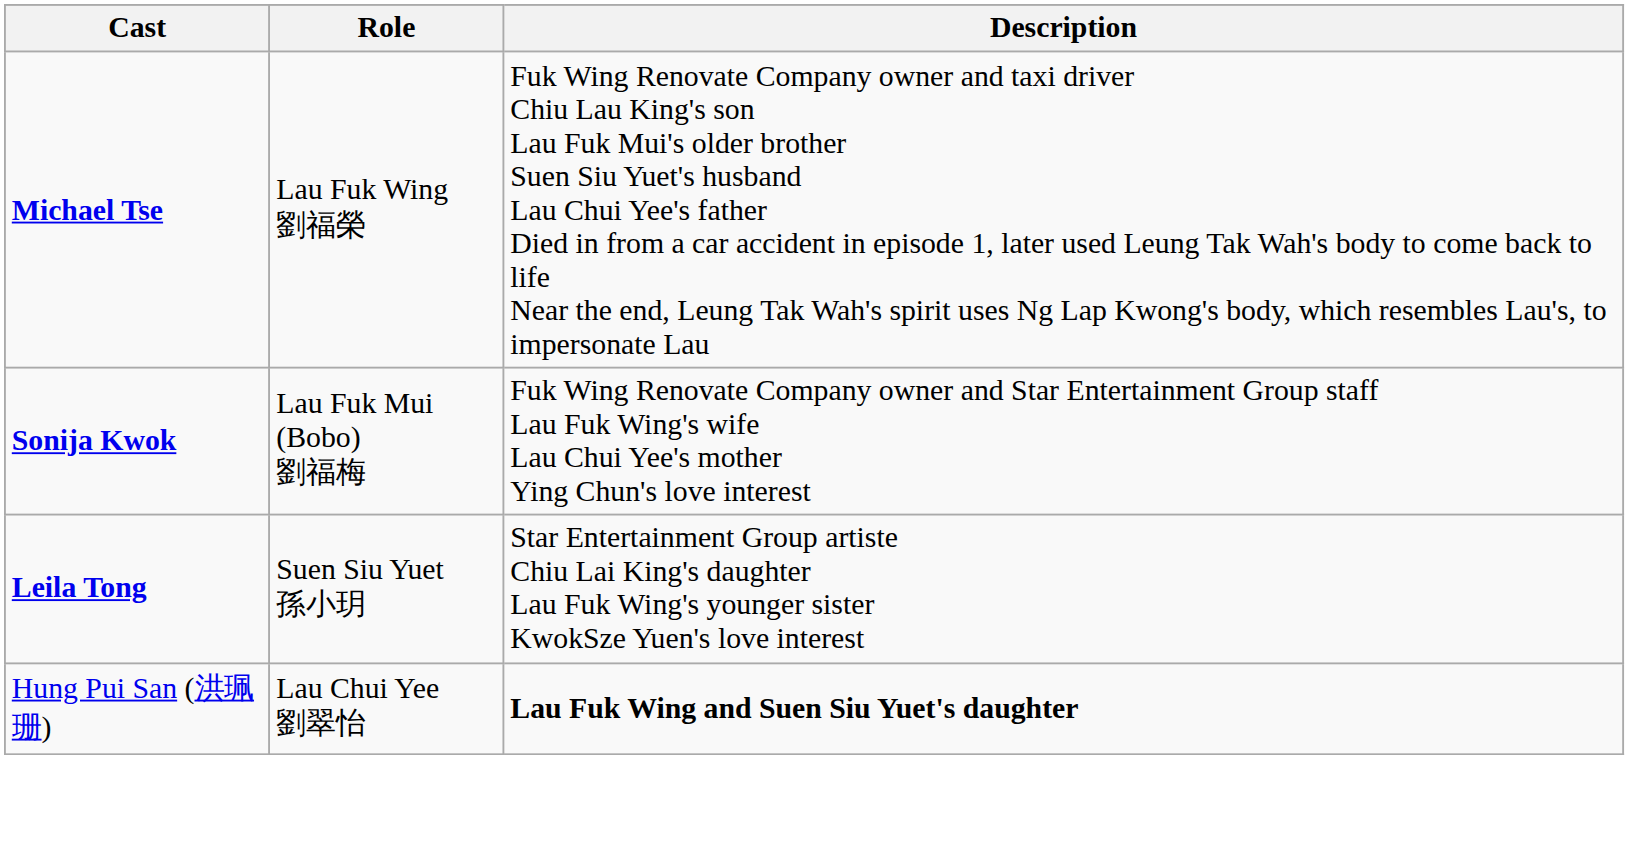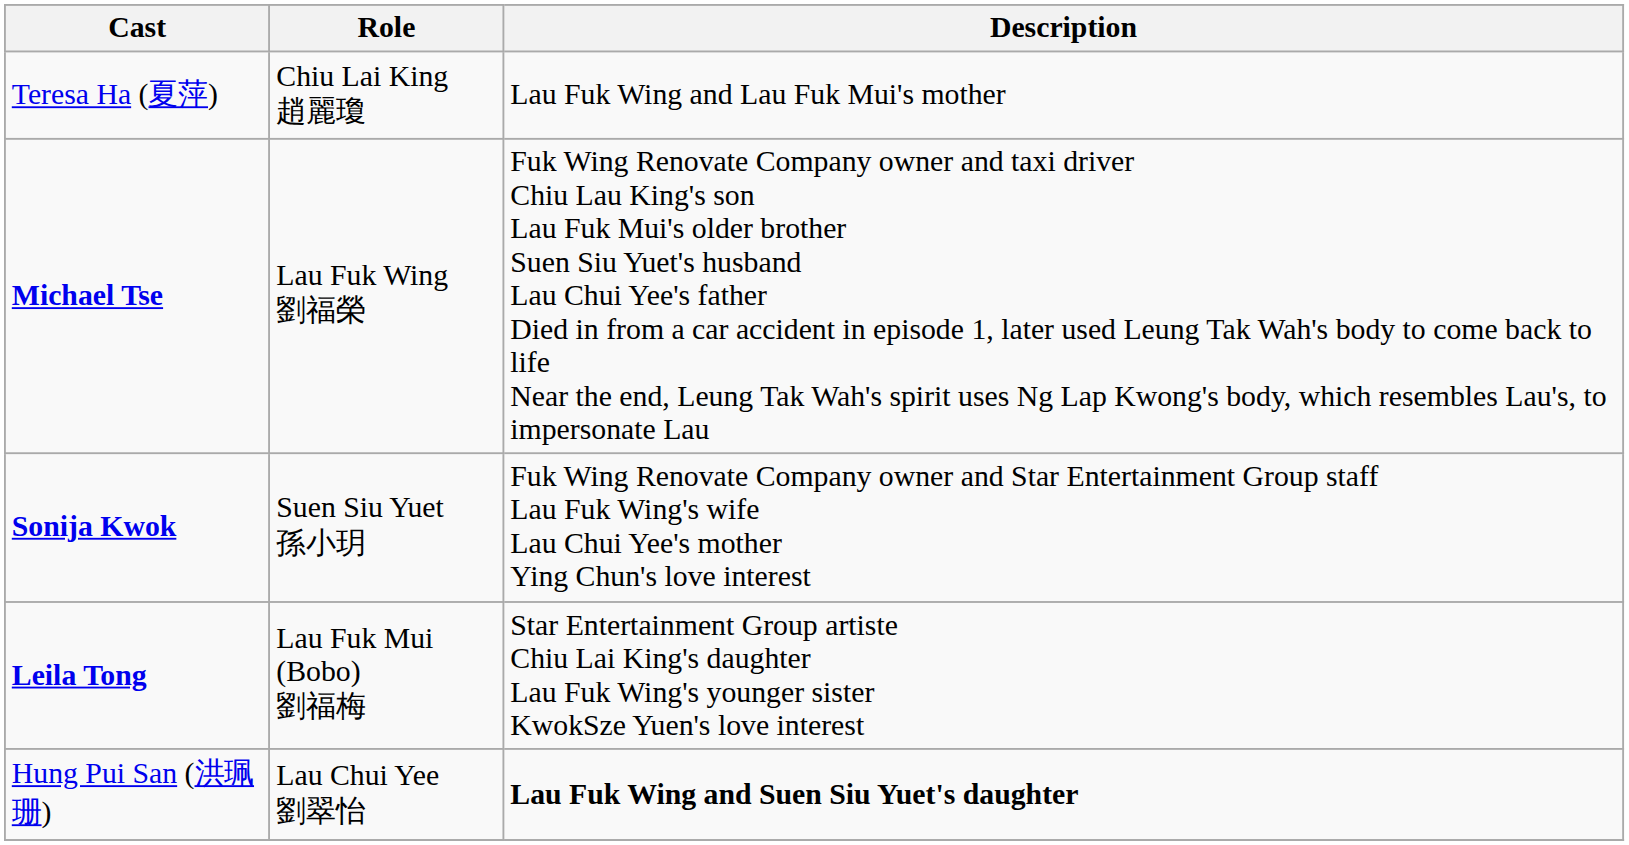 <table class="wikitable" width="55%">
 <tr>
 <th>Cast</th>
 <th>Role</th>
 <th>Description</th>
+</tr>
+<tr>
+<td><a href='#'>Teresa Ha</a> (<a href='#'>夏萍</a>)</td>
+<td>Chiu Lai King<br>趙麗瓊</td>
+<td>Lau Fuk Wing and Lau Fuk Mui's mother</td>
 </tr>
 <tr>
 <td><strong><a href='#'>Michael Tse</a></strong></td>
 <td>Lau Fuk Wing<br>劉福榮</td>
 <td>Fuk Wing Renovate Company owner and taxi driver<br>Chiu Lau King's son<br>Lau Fuk Mui's older brother<br>Suen Siu Yuet's husband<br>Lau Chui Yee's father<br>Died in from a car accident in episode 1, later used Leung Tak Wah's body to come back to life<br>Near the end, Leung Tak Wah's spirit uses Ng Lap Kwong's body, which resembles Lau's, to impersonate Lau</td>
 </tr>
 <tr>
 <td><strong><a href='#'>Sonija Kwok</a></strong></td>
-<td>Lau Fuk Mui (Bobo)<br>劉福梅</td>
+<td>Suen Siu Yuet<br>孫小玥</td>
 <td>Fuk Wing Renovate Company owner and Star Entertainment Group staff<br>Lau Fuk Wing's wife<br>Lau Chui Yee's mother<br>Ying Chun's love interest</td>
 </tr>
 <tr>
 <td><strong><a href='#'>Leila Tong</a></strong></td>
-<td>Suen Siu Yuet<br>孫小玥</td>
+<td>Lau Fuk Mui (Bobo)<br>劉福梅</td>
 <td>Star Entertainment Group artiste<br>Chiu Lai King's daughter<br>Lau Fuk Wing's younger sister<br>KwokSze Yuen's love interest</td>
 </tr>
 <tr>
 <td><a href='#'>Hung Pui San</a> (<a href='#'>洪珮珊</a>)</td>
 <td>Lau Chui Yee<br>劉翠怡</td>
 <td><strong>Lau Fuk Wing and Suen Siu Yuet's daughter</strong></td>
 </tr>
 <tr>
 </tr>
 </table>
